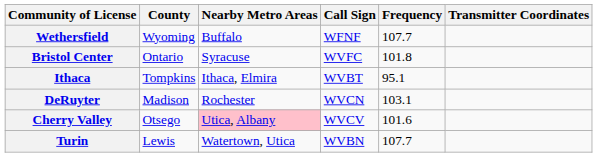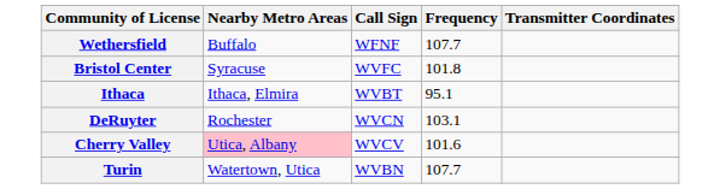 <table class="wikitable" border="1" style="margin: 1em auto 1em auto">
 <tr>
 <th>Community of License</th>
-<th>County</th>
 <th>Nearby Metro Areas</th>
 <th>Call Sign</th>
 <th>Frequency</th>
 <th>Transmitter Coordinates</th>
 </tr>
 <tr>
 <th><a href='#'>Wethersfield</a></th>
-<td><a href='#'>Wyoming</a></td>
 <td><a href='#'>Buffalo</a></td>
 <td><a href='#'>WFNF</a></td>
 <td>107.7</td>
 <td></td>
 </tr>
 <tr>
 <th><a href='#'>Bristol Center</a></th>
-<td><a href='#'>Ontario</a></td>
 <td><a href='#'>Syracuse</a></td>
 <td><a href='#'>WVFC</a></td>
 <td>101.8</td>
 <td></td>
 </tr>
 <tr>
 <th><a href='#'>Ithaca</a></th>
-<td><a href='#'>Tompkins</a></td>
 <td><a href='#'>Ithaca</a>, <a href='#'>Elmira</a></td>
 <td><a href='#'>WV</a><a href='#'>BT</a></td>
 <td>95.1</td>
 <td></td>
 </tr>
 <tr>
 <th><a href='#'>DeRuyter</a></th>
-<td><a href='#'>Madison</a></td>
 <td><a href='#'>Rochester</a></td>
 <td><a href='#'>WVCN</a></td>
 <td>103.1</td>
 <td></td>
 </tr>
 <tr>
 <th><a href='#'>Cherry Valley</a></th>
-<td><a href='#'>Otsego</a></td>
 <td style="background: pink;"><a href='#'>Utica</a>, <a href='#'>Albany</a></td>
 <td><a href='#'>WVCV</a></td>
 <td>101.6</td>
 <td></td>
 </tr>
 <tr>
 <th><a href='#'>Turin</a></th>
-<td><a href='#'>Lewis</a></td>
 <td><a href='#'>Watertown</a>, <a href='#'>Utica</a></td>
 <td><a href='#'>WVBN</a></td>
 <td>107.7</td>
 <td></td>
 </tr>
 </table>
